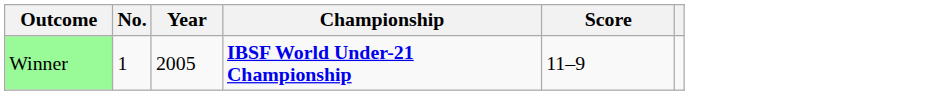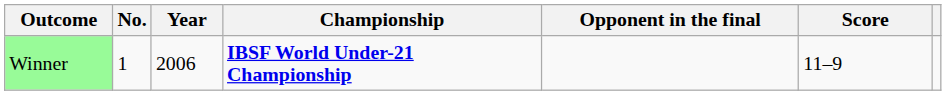 <table class="sortable wikitable">
 <tr>
 <th width="80">Outcome</th>
 <th width="20">No.</th>
 <th width="50">Year</th>
 <th width="250">Championship</th>
+<th width="200">Opponent in the final</th>
 <th width="100">Score</th>
 <th></th>
 </tr>
 <tr>
 <td style="background:#98FB98">Winner</td>
 <td>1</td>
-<td>2005</td>
+<td>2006</td>
 <td><strong><a href='#'>IBSF World Under-21 Championship</a></strong></td>
+<td> </td>
 <td>11–9</td>
 <td></td>
 </tr>
 </table>
